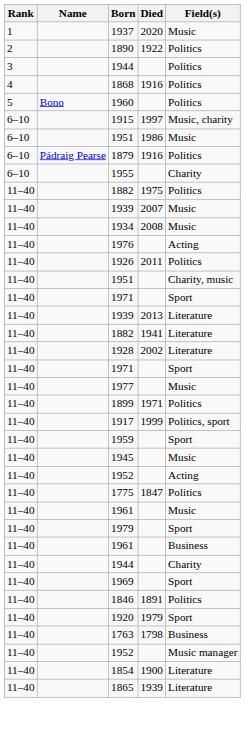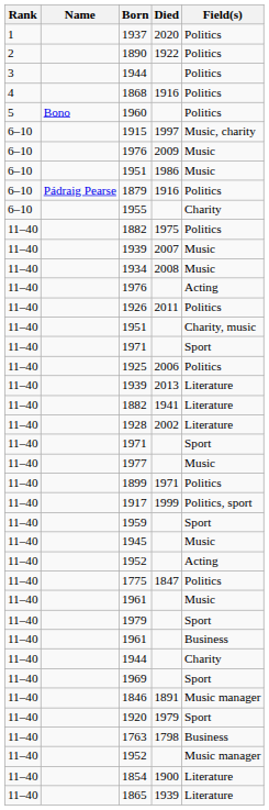 <table class="wikitable sortable">
 <tr>
 <th>Rank</th>
 <th>Name</th>
 <th>Born</th>
 <th>Died</th>
 <th>Field(s)</th>
 </tr>
 <tr>
 <td> 1</td>
 <td></td>
 <td>1937</td>
 <td>2020</td>
-<td>Music</td>
+<td>Politics</td>
 </tr>
 <tr>
 <td> 2</td>
 <td></td>
 <td>1890</td>
 <td>1922</td>
 <td>Politics</td>
 </tr>
 <tr>
 <td> 3</td>
 <td></td>
 <td>1944</td>
 <td></td>
 <td>Politics</td>
 </tr>
 <tr>
 <td> 4</td>
 <td></td>
 <td>1868</td>
 <td>1916</td>
 <td>Politics</td>
 </tr>
 <tr>
 <td> 5</td>
 <td><a href='#'>Bono</a></td>
 <td>1960</td>
 <td></td>
 <td>Politics</td>
 </tr>
 <tr>
 <td> 6–10</td>
 <td></td>
 <td>1915</td>
 <td>1997</td>
 <td>Music, charity</td>
+</tr>
+<tr>
+<td> 6–10</td>
+<td></td>
+<td>1976</td>
+<td>2009</td>
+<td>Music</td>
 </tr>
 <tr>
 <td> 6–10</td>
 <td></td>
 <td>1951</td>
 <td>1986</td>
 <td>Music</td>
 </tr>
 <tr>
 <td> 6–10</td>
 <td><a href='#'>Pádraig Pearse</a></td>
 <td>1879</td>
 <td>1916</td>
 <td>Politics</td>
 </tr>
 <tr>
 <td> 6–10</td>
 <td></td>
 <td>1955</td>
 <td></td>
 <td>Charity</td>
 </tr>
 <tr>
 <td> 11–40</td>
 <td></td>
 <td>1882</td>
 <td>1975</td>
 <td>Politics</td>
 </tr>
 <tr>
 <td> 11–40</td>
 <td></td>
 <td>1939</td>
 <td>2007</td>
 <td>Music</td>
 </tr>
 <tr>
 <td> 11–40</td>
 <td></td>
 <td>1934</td>
 <td>2008</td>
 <td>Music</td>
 </tr>
 <tr>
 <td> 11–40</td>
 <td></td>
 <td>1976</td>
 <td></td>
 <td>Acting</td>
 </tr>
 <tr>
 <td> 11–40</td>
 <td></td>
 <td>1926</td>
 <td>2011</td>
 <td>Politics</td>
 </tr>
 <tr>
 <td> 11–40</td>
 <td></td>
 <td>1951</td>
 <td></td>
 <td>Charity, music</td>
 </tr>
 <tr>
 <td> 11–40</td>
 <td></td>
 <td>1971</td>
 <td></td>
 <td>Sport</td>
+</tr>
+<tr>
+<td> 11–40</td>
+<td></td>
+<td>1925</td>
+<td>2006</td>
+<td>Politics</td>
 </tr>
 <tr>
 <td> 11–40</td>
 <td></td>
 <td>1939</td>
 <td>2013</td>
 <td>Literature</td>
 </tr>
 <tr>
 <td> 11–40</td>
 <td></td>
 <td>1882</td>
 <td>1941</td>
 <td>Literature</td>
 </tr>
 <tr>
 <td> 11–40</td>
 <td></td>
 <td>1928</td>
 <td>2002</td>
 <td>Literature</td>
 </tr>
 <tr>
 <td> 11–40</td>
 <td></td>
 <td>1971</td>
 <td></td>
 <td>Sport</td>
 </tr>
 <tr>
 <td> 11–40</td>
 <td></td>
 <td>1977</td>
 <td></td>
 <td>Music</td>
 </tr>
 <tr>
 <td> 11–40</td>
 <td></td>
 <td>1899</td>
 <td>1971</td>
 <td>Politics</td>
 </tr>
 <tr>
 <td> 11–40</td>
 <td></td>
 <td>1917</td>
 <td>1999</td>
 <td>Politics, sport</td>
 </tr>
 <tr>
 <td> 11–40</td>
 <td></td>
 <td>1959</td>
 <td></td>
 <td>Sport</td>
 </tr>
 <tr>
 <td> 11–40</td>
 <td></td>
 <td>1945</td>
 <td></td>
 <td>Music</td>
 </tr>
 <tr>
 <td> 11–40</td>
 <td></td>
 <td>1952</td>
 <td></td>
 <td>Acting</td>
 </tr>
 <tr>
 <td> 11–40</td>
 <td></td>
 <td>1775</td>
 <td>1847</td>
 <td>Politics</td>
 </tr>
 <tr>
 <td> 11–40</td>
 <td></td>
 <td>1961</td>
 <td></td>
 <td>Music</td>
 </tr>
 <tr>
 <td> 11–40</td>
 <td></td>
 <td>1979</td>
 <td></td>
 <td>Sport</td>
 </tr>
 <tr>
 <td> 11–40</td>
 <td></td>
 <td>1961</td>
 <td></td>
 <td>Business</td>
 </tr>
 <tr>
 <td> 11–40</td>
 <td></td>
 <td>1944</td>
 <td></td>
 <td>Charity</td>
 </tr>
 <tr>
 <td> 11–40</td>
 <td></td>
 <td>1969</td>
 <td></td>
 <td>Sport</td>
 </tr>
 <tr>
 <td> 11–40</td>
 <td></td>
 <td>1846</td>
 <td>1891</td>
-<td>Politics</td>
+<td>Music manager</td>
 </tr>
 <tr>
 <td> 11–40</td>
 <td></td>
 <td>1920</td>
 <td>1979</td>
 <td>Sport</td>
 </tr>
 <tr>
 <td> 11–40</td>
 <td></td>
 <td>1763</td>
 <td>1798</td>
 <td>Business</td>
 </tr>
 <tr>
 <td> 11–40</td>
 <td></td>
 <td>1952</td>
 <td></td>
 <td>Music manager</td>
 </tr>
 <tr>
 <td> 11–40</td>
 <td></td>
 <td>1854</td>
 <td>1900</td>
 <td>Literature</td>
 </tr>
 <tr>
 <td> 11–40</td>
 <td></td>
 <td>1865</td>
 <td>1939</td>
 <td>Literature</td>
 </tr>
 </table>
